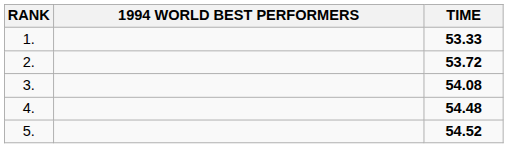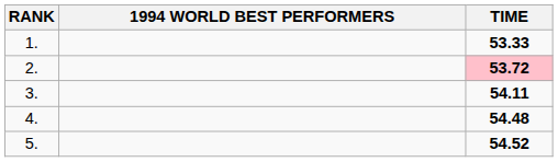 <table class=wikitable>
 <tr>
 <th>RANK</th>
 <th align="center" style="width: 25em">1994 WORLD BEST PERFORMERS</th>
 <th align="center" style="width: 5em">TIME</th>
 </tr>
 <tr>
 <td align="center">1.</td>
 <td></td>
 <td align="center"><strong>53.33</strong></td>
 </tr>
 <tr>
 <td align="center">2.</td>
 <td></td>
-<td align="center"><strong>53.72</strong></td>
+<td align="center" style="background: pink;"><strong>53.72</strong></td>
 </tr>
 <tr>
 <td align="center">3.</td>
 <td></td>
-<td align="center"><strong>54.08</strong></td>
+<td align="center"><strong>54.11</strong></td>
 </tr>
 <tr>
 <td align="center">4.</td>
 <td></td>
 <td align="center"><strong>54.48</strong></td>
 </tr>
 <tr>
 <td align="center">5.</td>
 <td></td>
 <td align="center"><strong>54.52</strong></td>
 </tr>
 </table>
